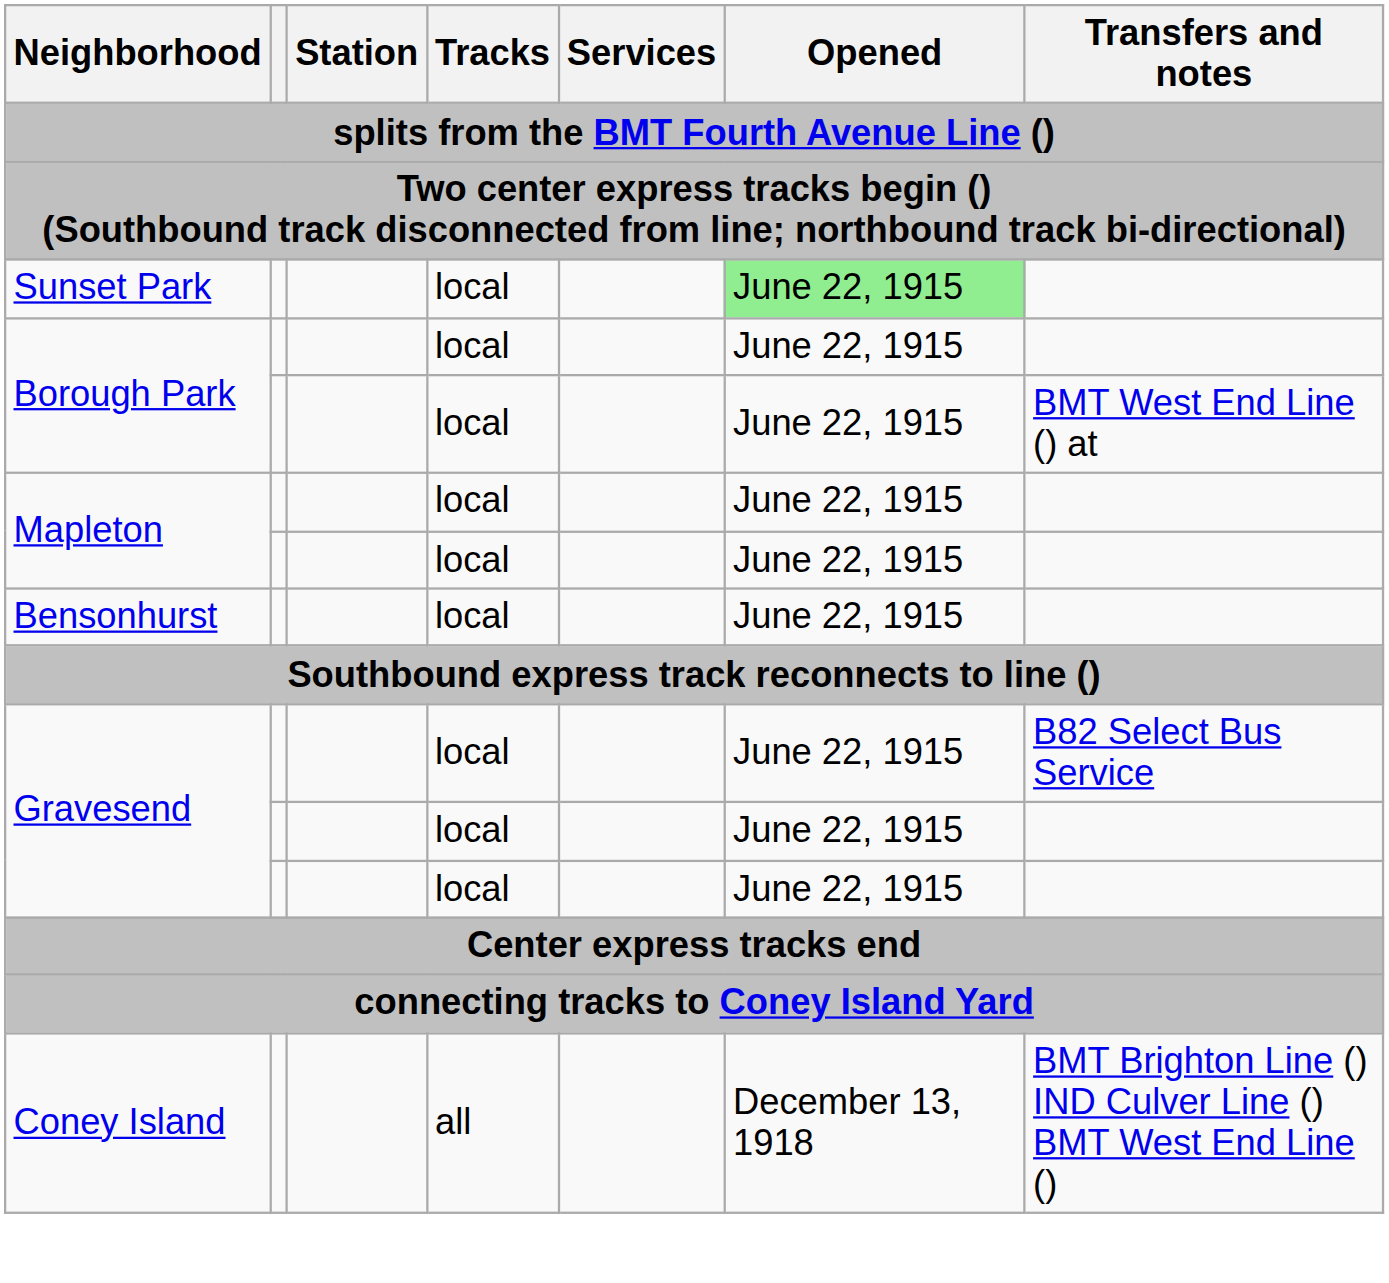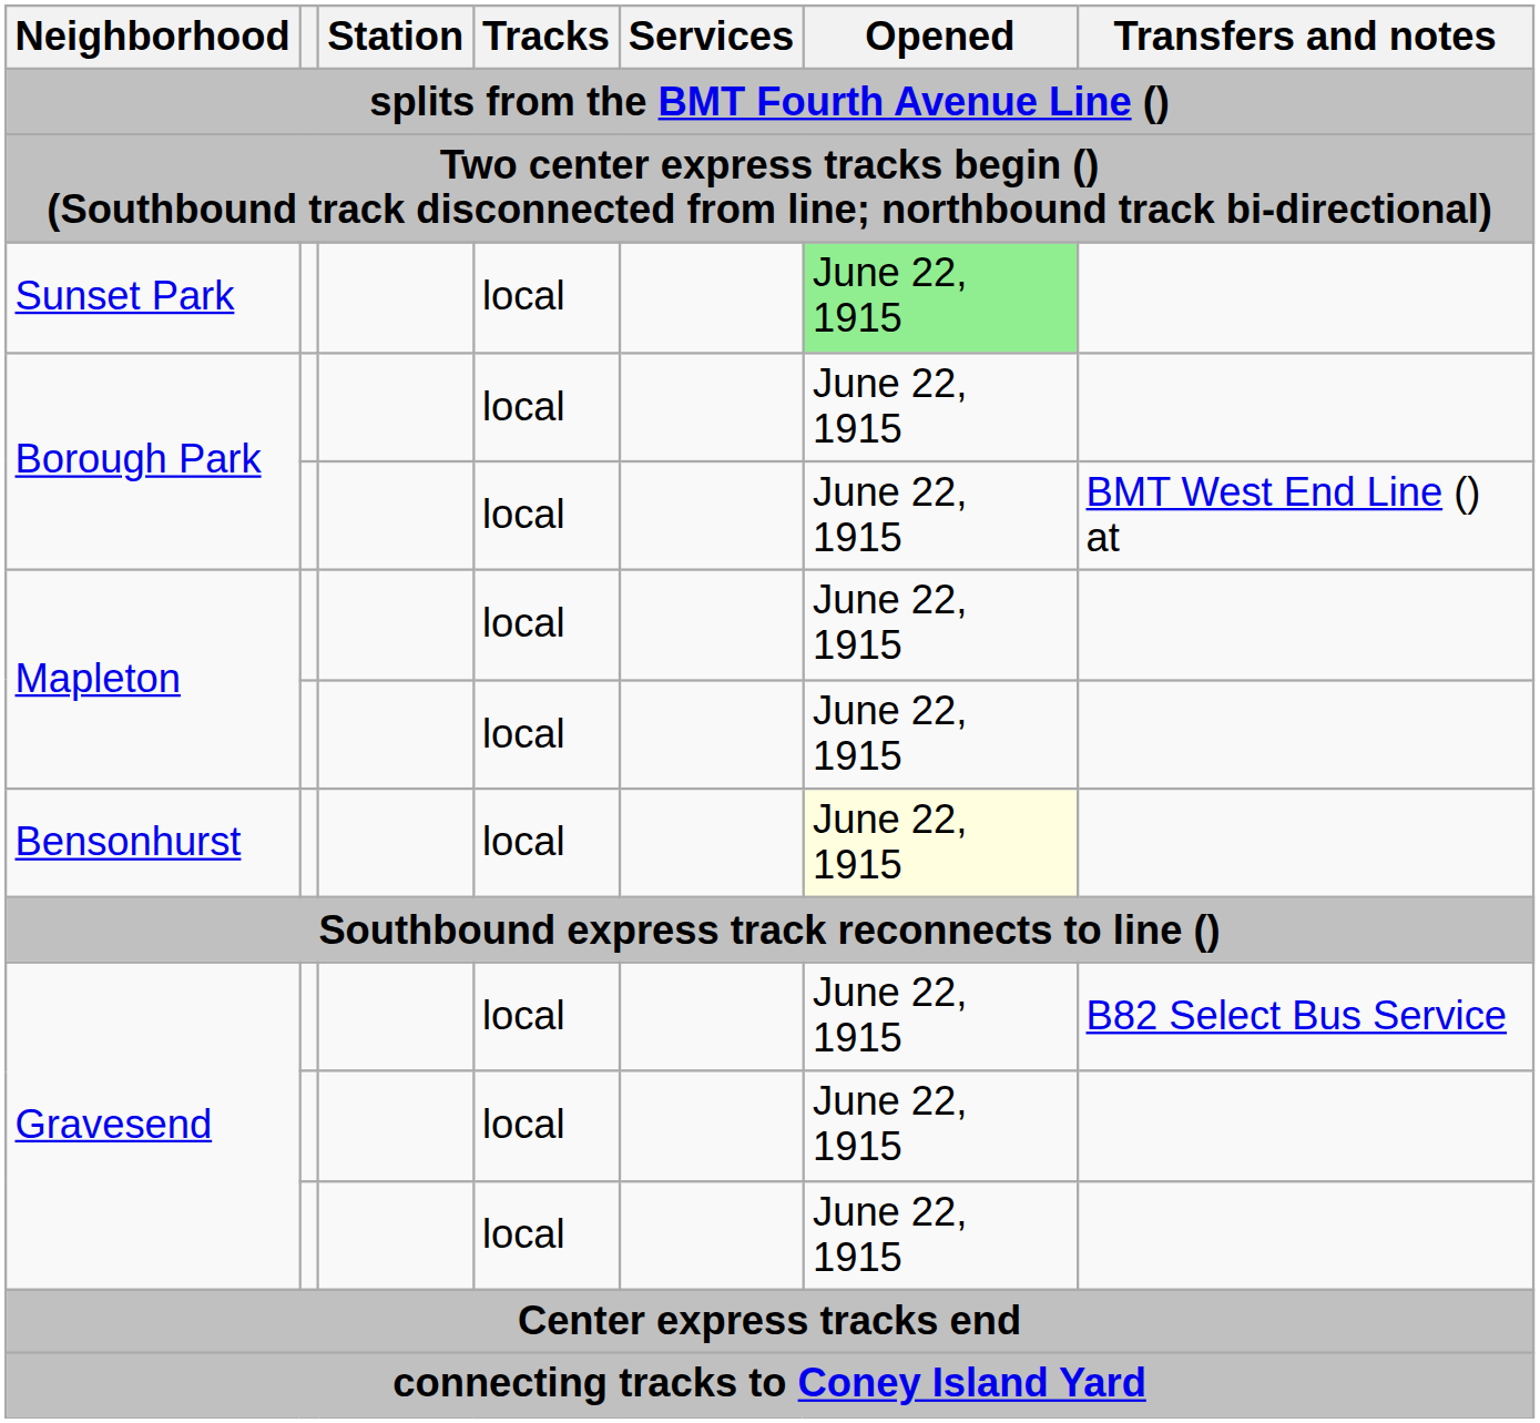 <table class="wikitable">
 <tr>
 <th>Neighborhood</th>
 <th></th>
 <th>Station</th>
 <th>Tracks</th>
 <th>Services</th>
 <th>Opened</th>
 <th>Transfers and notes</th>
 </tr>
 <tr>
 <th colspan=7 style="background-color: silver;">splits from the <a href='#'>BMT Fourth Avenue Line</a> ()</th>
 </tr>
 <tr>
 <th colspan=7 style="background-color: silver;">Two center express tracks begin ()<br>(Southbound track disconnected from line; northbound track bi-directional)</th>
 </tr>
 <tr>
 <td><a href='#'>Sunset Park</a></td>
 <td align=center></td>
 <td></td>
 <td>local</td>
 <td></td>
 <td style="background: lightgreen;">June 22, 1915</td>
 <td></td>
 </tr>
 <tr>
 <td rowspan="2"><a href='#'>Borough Park</a></td>
 <td></td>
 <td></td>
 <td>local</td>
 <td></td>
 <td>June 22, 1915</td>
 <td></td>
 </tr>
 <tr>
 <td align=center></td>
 <td></td>
 <td>local</td>
 <td></td>
 <td>June 22, 1915</td>
 <td><a href='#'>BMT West End Line</a> () at </td>
 </tr>
 <tr>
 <td rowspan="2"><a href='#'>Mapleton</a></td>
 <td></td>
 <td></td>
 <td>local</td>
 <td></td>
 <td>June 22, 1915</td>
 <td></td>
 </tr>
 <tr>
 <td></td>
 <td></td>
 <td>local</td>
 <td></td>
 <td>June 22, 1915</td>
 <td></td>
 </tr>
 <tr>
 <td><a href='#'>Bensonhurst</a></td>
 <td></td>
 <td></td>
 <td>local</td>
 <td></td>
-<td>June 22, 1915</td>
+<td style="background: lightyellow;">June 22, 1915</td>
 <td></td>
 </tr>
 <tr>
 <th colspan=7 style="background-color: silver;">Southbound express track reconnects to line ()</th>
 </tr>
 <tr>
 <td rowspan=3><a href='#'>Gravesend</a></td>
 <td></td>
 <td></td>
 <td>local</td>
 <td></td>
 <td>June 22, 1915</td>
 <td><a href='#'>B82 Select Bus Service</a></td>
 </tr>
 <tr>
 <td></td>
 <td></td>
 <td>local</td>
 <td></td>
 <td>June 22, 1915</td>
 <td></td>
 </tr>
 <tr>
 <td></td>
 <td></td>
 <td>local</td>
 <td></td>
 <td>June 22, 1915</td>
 <td></td>
 </tr>
 <tr>
 <th colspan=7 style="background-color: silver;">Center express tracks end</th>
 </tr>
 <tr>
 <th colspan=7 style="background-color: silver;">connecting tracks to <a href='#'>Coney Island Yard</a></th>
 </tr>
-<tr>
-<td><a href='#'>Coney Island</a></td>
-<td></td>
-<td nowrap></td>
-<td>all</td>
-<td></td>
-<td>December 13, 1918</td>
-<td><a href='#'>BMT Brighton Line</a> ()<br><a href='#'>IND Culver Line</a> ()<br><a href='#'>BMT West End Line</a> ()</td>
-</tr>
 </table>
